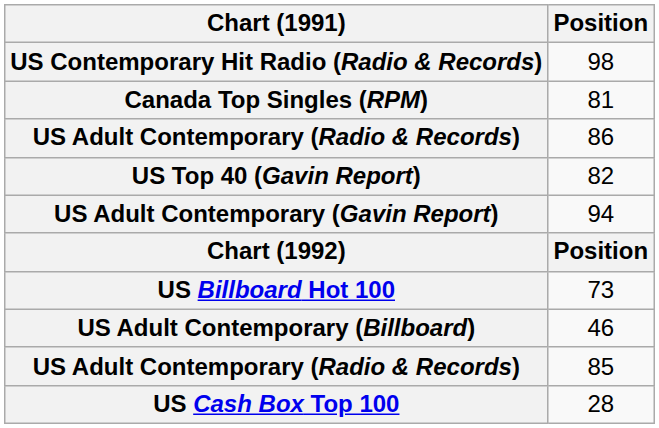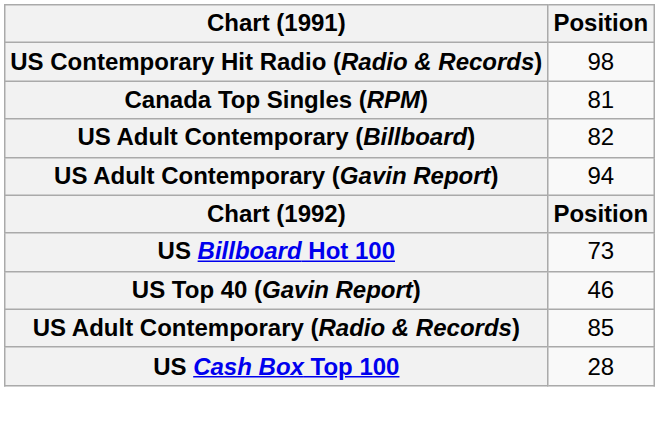 <table class="wikitable plainrowheaders" style="text-align:center;">
 <tr>
 <th scope="col">Chart (1991)</th>
 <th scope="col">Position</th>
 </tr>
 <tr>
 <th scope="row">US Contemporary Hit Radio (<em>Radio & Records</em>)</th>
 <td>98</td>
 </tr>
 <tr>
 <th scope="row">Canada Top Singles (<em>RPM</em>)</th>
 <td>81</td>
 </tr>
 <tr>
-<th scope="row">US Adult Contemporary (<em>Radio & Records</em>)</th>
-<td>86</td>
-</tr>
-<tr>
-<th scope="row">US Top 40 (<em>Gavin Report</em>)</th>
+<th scope="row">US Adult Contemporary (<em>Billboard</em>)</th>
 <td>82</td>
 </tr>
 <tr>
 <th scope="row">US Adult Contemporary (<em>Gavin Report</em>)</th>
 <td>94</td>
 </tr>
 <tr>
 <th scope="col">Chart (1992)</th>
 <th scope="col">Position</th>
 </tr>
 <tr>
 <th scope="row">US <a href='#'><em>Billboard</em> Hot 100</a></th>
 <td>73</td>
 </tr>
 <tr>
-<th scope="row">US Adult Contemporary (<em>Billboard</em>)</th>
+<th scope="row">US Top 40 (<em>Gavin Report</em>)</th>
 <td>46</td>
 </tr>
 <tr>
 <th scope="row">US Adult Contemporary (<em>Radio & Records</em>)</th>
 <td>85</td>
 </tr>
 <tr>
 <th scope="row">US <a href='#'><em>Cash Box</em> Top 100</a></th>
 <td>28</td>
 </tr>
 </table>
